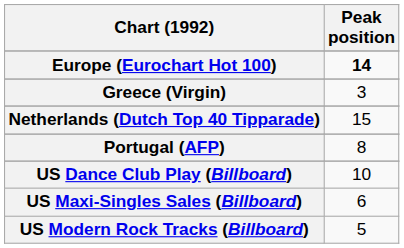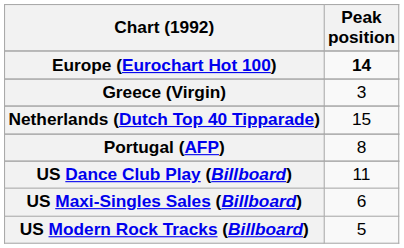 <table class="wikitable sortable plainrowheaders" style="text-align:center">
 <tr>
 <th>Chart (1992)</th>
 <th>Peak<br>position</th>
 </tr>
 <tr>
 </tr>
 <tr>
 <th scope="row">Europe (<a href='#'>Eurochart Hot 100</a>)</th>
 <td><strong>14</strong></td>
 </tr>
 <tr>
 </tr>
 <tr>
 <th scope="row">Greece (Virgin)</th>
 <td>3</td>
 </tr>
 <tr>
 </tr>
 <tr>
 <th scope="row">Netherlands (<a href='#'>Dutch Top 40 Tipparade</a>)</th>
 <td>15</td>
 </tr>
 <tr>
 </tr>
 <tr>
 <th scope="row">Portugal (<a href='#'>AFP</a>)</th>
 <td>8</td>
 </tr>
 <tr>
 </tr>
 <tr>
 </tr>
 <tr>
 <th scope="row">US <a href='#'>Dance Club Play</a> (<em><a href='#'>Billboard</a></em>)</th>
-<td>10</td>
+<td>11</td>
 </tr>
 <tr>
 <th scope="row">US <a href='#'>Maxi-Singles Sales</a> (<em><a href='#'>Billboard</a></em>)</th>
 <td>6</td>
 </tr>
 <tr>
 <th scope="row">US <a href='#'>Modern Rock Tracks</a> (<em><a href='#'>Billboard</a></em>)</th>
 <td>5</td>
 </tr>
 </table>
